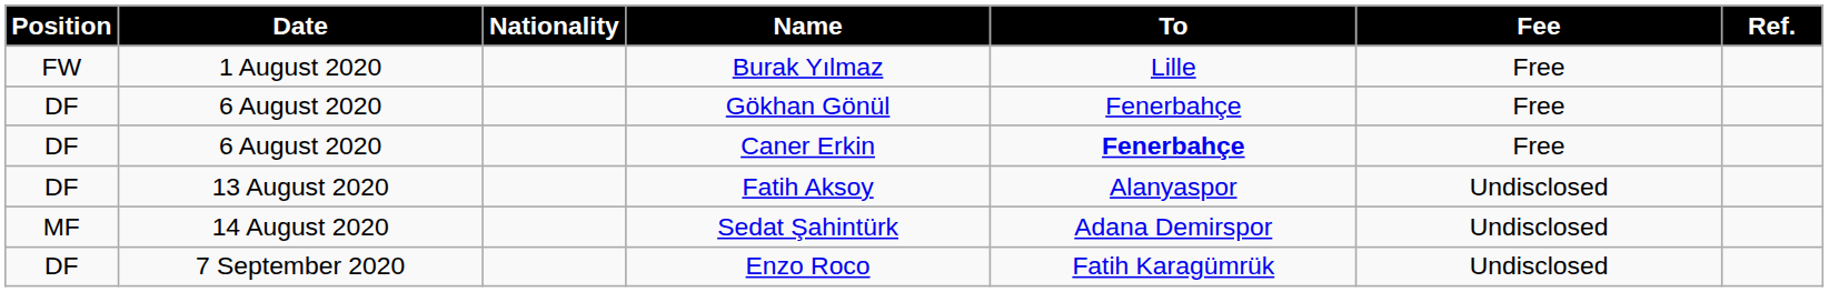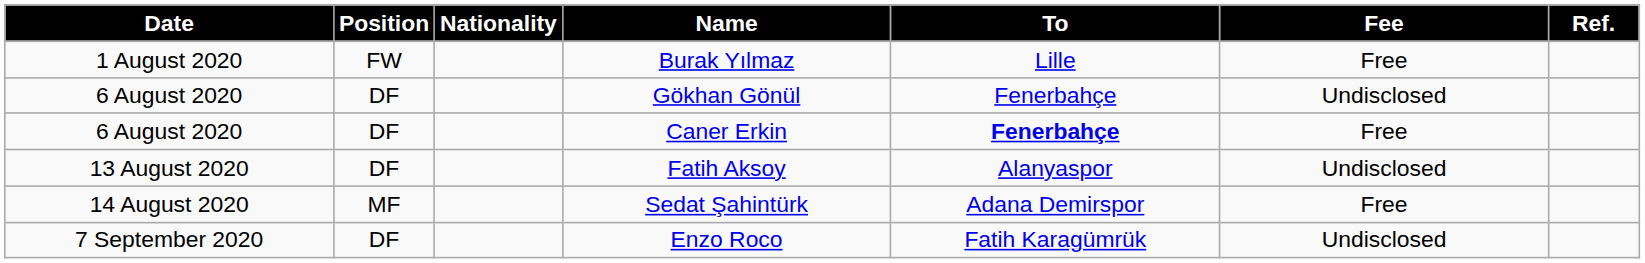 <table class="wikitable"  style="text-align:center; font-size:90%; ">
 <tr>
+<th style="background:#000000; color:white; width:200px;">Date</th>
 <th style="background:#000000; color:white; width:50px;">Position</th>
-<th style="background:#000000; color:white; width:200px;">Date</th>
 <th style="background:#000000; color:white; width:50px;">Nationality</th>
 <th style="background:#000000; color:white; width:200px;">Name</th>
 <th style="background:#000000; color:white; width:200px;">To</th>
 <th style="background:#000000; color:white; width:200px;">Fee</th>
 <th style="background:#000000; color:white; width:50px;">Ref.</th>
 </tr>
 <tr>
+<td>1 August 2020</td>
 <td>FW</td>
-<td>1 August 2020</td>
 <td></td>
 <td><a href='#'>Burak Yılmaz</a></td>
 <td><a href='#'>Lille</a></td>
 <td>Free</td>
 <td></td>
 </tr>
 <tr>
+<td>6 August 2020</td>
 <td>DF</td>
-<td>6 August 2020</td>
 <td></td>
 <td><a href='#'>Gökhan Gönül</a></td>
 <td><a href='#'>Fenerbahçe</a></td>
-<td>Free</td>
+<td>Undisclosed</td>
 <td></td>
 </tr>
 <tr>
+<td>6 August 2020</td>
 <td>DF</td>
-<td>6 August 2020</td>
 <td></td>
 <td><a href='#'>Caner Erkin</a></td>
 <td><strong><a href='#'>Fenerbahçe</a></strong></td>
 <td>Free</td>
 <td></td>
 </tr>
 <tr>
+<td>13 August 2020</td>
 <td>DF</td>
-<td>13 August 2020</td>
 <td></td>
 <td><a href='#'>Fatih Aksoy</a></td>
 <td><a href='#'>Alanyaspor</a></td>
 <td>Undisclosed</td>
 <td></td>
 </tr>
 <tr>
+<td>14 August 2020</td>
 <td>MF</td>
-<td>14 August 2020</td>
 <td></td>
 <td><a href='#'>Sedat Şahintürk</a></td>
 <td><a href='#'>Adana Demirspor</a></td>
-<td>Undisclosed</td>
+<td>Free</td>
 <td></td>
 </tr>
 <tr>
+<td>7 September 2020</td>
 <td>DF</td>
-<td>7 September 2020</td>
 <td></td>
 <td><a href='#'>Enzo Roco</a></td>
 <td><a href='#'>Fatih Karagümrük</a></td>
 <td>Undisclosed</td>
 <td></td>
 </tr>
 </table>
